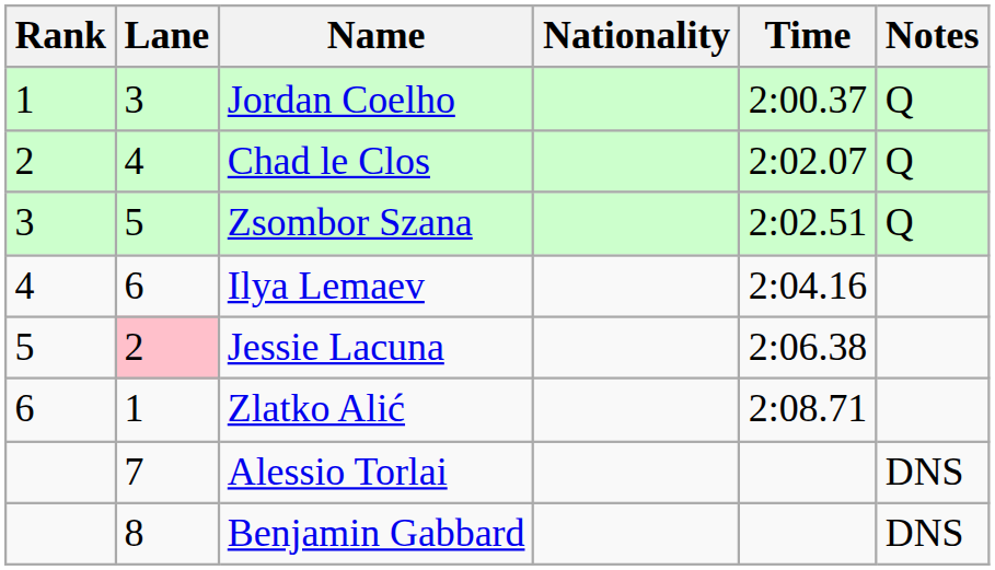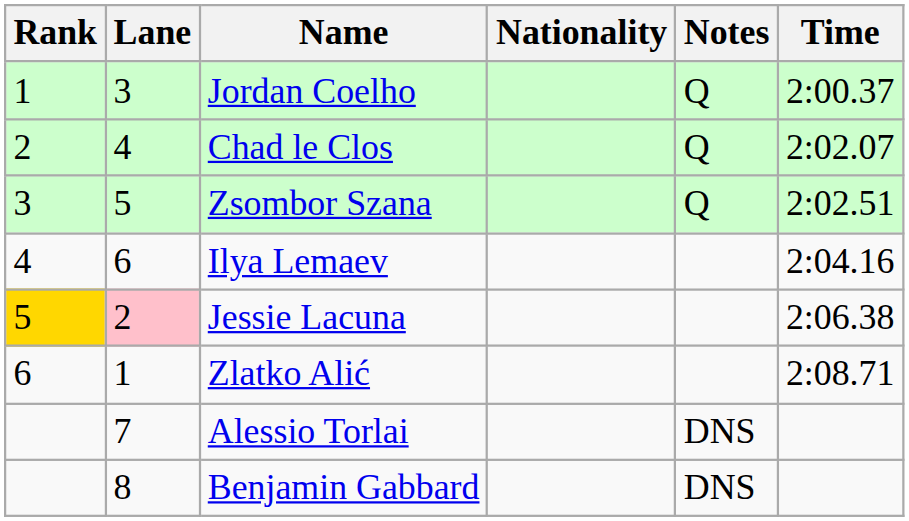 <table class="wikitable">
 <tr>
 <th>Rank</th>
 <th>Lane</th>
 <th>Name</th>
 <th>Nationality</th>
+<th>Notes</th>
 <th>Time</th>
-<th>Notes</th>
 </tr>
 <tr bgcolor=ccffcc>
 <td>1</td>
 <td>3</td>
 <td><a href='#'>Jordan Coelho</a></td>
 <td></td>
+<td>Q</td>
 <td>2:00.37</td>
-<td>Q</td>
 </tr>
 <tr bgcolor=ccffcc>
 <td>2</td>
 <td>4</td>
 <td><a href='#'>Chad le Clos</a></td>
 <td></td>
+<td>Q</td>
 <td>2:02.07</td>
-<td>Q</td>
 </tr>
 <tr bgcolor=ccffcc>
 <td>3</td>
 <td>5</td>
 <td><a href='#'>Zsombor Szana</a></td>
 <td></td>
+<td>Q</td>
 <td>2:02.51</td>
-<td>Q</td>
 </tr>
 <tr>
 <td>4</td>
 <td>6</td>
 <td><a href='#'>Ilya Lemaev</a></td>
 <td></td>
+<td></td>
 <td>2:04.16</td>
-<td></td>
 </tr>
 <tr>
-<td>5</td>
+<td style="background: gold;">5</td>
 <td style="background: pink;">2</td>
 <td><a href='#'>Jessie Lacuna</a></td>
 <td></td>
+<td></td>
 <td>2:06.38</td>
-<td></td>
 </tr>
 <tr>
 <td>6</td>
 <td>1</td>
 <td><a href='#'>Zlatko Alić</a></td>
 <td></td>
+<td></td>
 <td>2:08.71</td>
-<td></td>
 </tr>
 <tr>
 <td></td>
 <td>7</td>
 <td><a href='#'>Alessio Torlai</a></td>
 <td></td>
+<td>DNS</td>
 <td></td>
-<td>DNS</td>
 </tr>
 <tr>
 <td></td>
 <td>8</td>
 <td><a href='#'>Benjamin Gabbard</a></td>
 <td></td>
+<td>DNS</td>
 <td></td>
-<td>DNS</td>
 </tr>
 </table>
